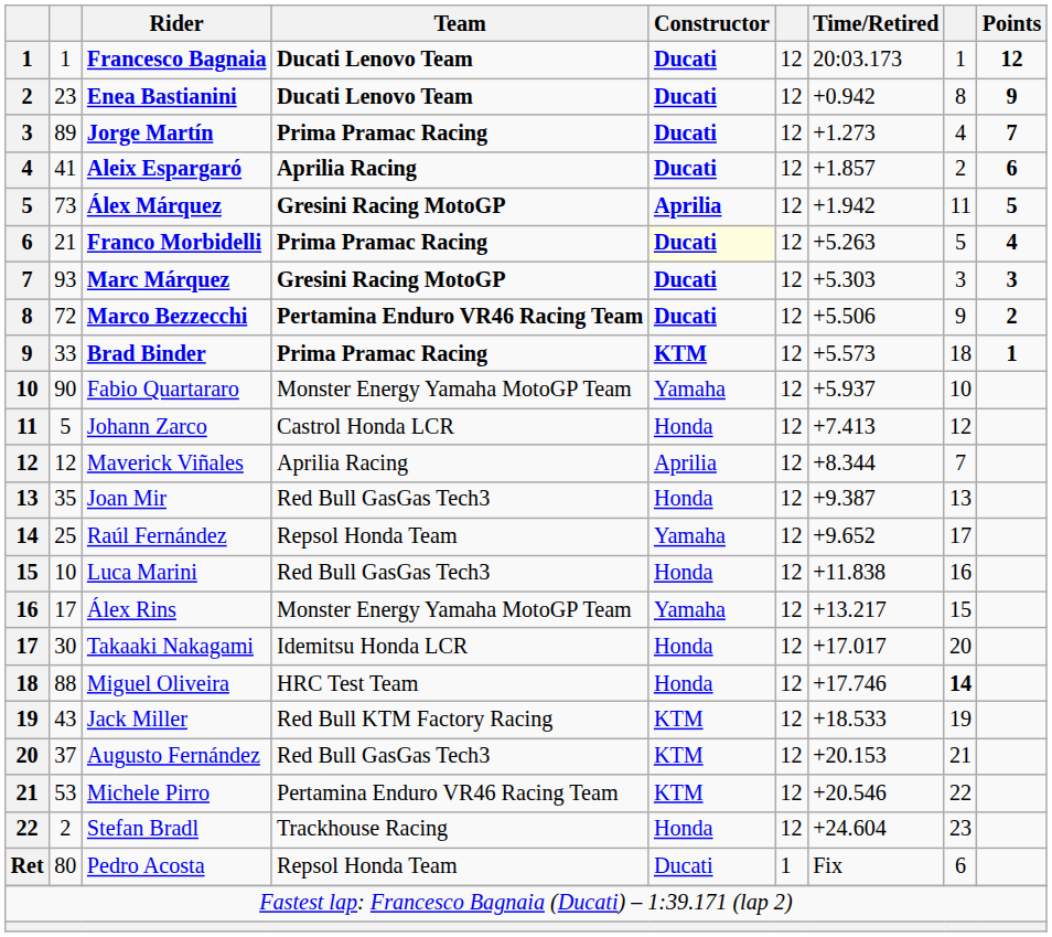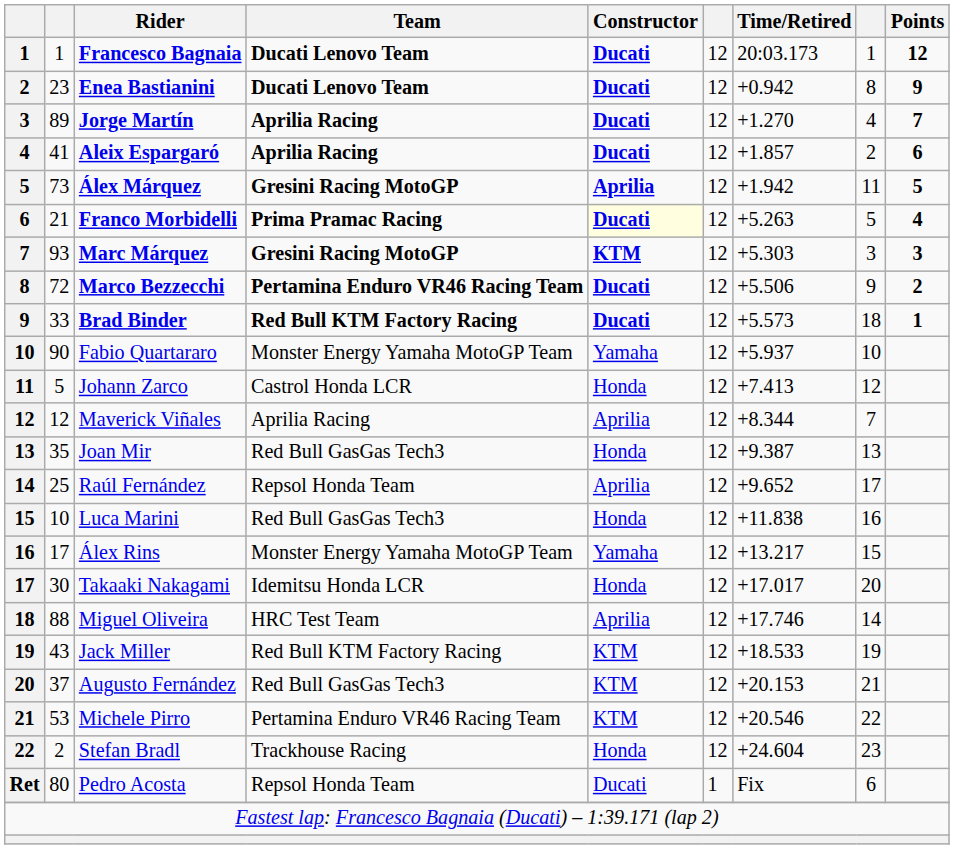 <table class="wikitable sortable" style="font-size: 85%;">
 <tr>
 <th scope="col"></th>
 <th scope="col"></th>
 <th scope="col">Rider</th>
 <th scope="col">Team</th>
 <th scope="col">Constructor</th>
 <th class="unsortable" scope="col"></th>
 <th class="unsortable" scope="col">Time/Retired</th>
 <th scope="col"></th>
 <th scope="col">Points</th>
 </tr>
 <tr>
 <th scope="row">1</th>
 <td align="center">1</td>
 <td data-sort-value="bagnaia"> <strong><a href='#'>Francesco Bagnaia</a></strong></td>
 <td><strong>Ducati Lenovo Team</strong></td>
 <td><strong><a href='#'>Ducati</a></strong></td>
 <td>12</td>
 <td>20:03.173</td>
 <td align="center">1</td>
 <td align="center"><strong>12</strong></td>
 </tr>
 <tr>
 <th scope="row">2</th>
 <td align="center">23</td>
 <td data-sort-value="bastianini"> <strong><a href='#'>Enea Bastianini</a></strong></td>
 <td><strong>Ducati Lenovo Team</strong></td>
 <td><strong><a href='#'>Ducati</a></strong></td>
 <td>12</td>
 <td>+0.942</td>
 <td align="center">8</td>
 <td align="center"><strong>9</strong></td>
 </tr>
 <tr>
 <th scope="row">3</th>
 <td align="center">89</td>
 <td data-sort-value="martin"> <strong><a href='#'>Jorge Martín</a></strong></td>
-<td><strong>Prima Pramac Racing</strong></td>
+<td><strong>Aprilia Racing</strong></td>
 <td><strong><a href='#'>Ducati</a></strong></td>
 <td>12</td>
-<td>+1.273</td>
+<td>+1.270</td>
 <td align="center">4</td>
 <td align="center"><strong>7</strong></td>
 </tr>
 <tr>
 <th scope="row">4</th>
 <td align="center">41</td>
 <td data-sort-value="EspargaroA"><strong> <a href='#'>Aleix Espargaró</a></strong></td>
 <td><strong>Aprilia Racing</strong></td>
 <td><strong><a href='#'>Ducati</a></strong></td>
 <td>12</td>
 <td>+1.857</td>
 <td align="center">2</td>
 <td align="center"><strong>6</strong></td>
 </tr>
 <tr>
 <th scope="row">5</th>
 <td align="center">73</td>
 <td data-sort-value="marqueza"><strong> <a href='#'>Álex Márquez</a></strong></td>
 <td><strong>Gresini Racing MotoGP</strong></td>
 <td><strong><a href='#'>Aprilia</a></strong></td>
 <td>12</td>
 <td>+1.942</td>
 <td align="center">11</td>
 <td align="center"><strong>5</strong></td>
 </tr>
 <tr>
 <th scope="row">6</th>
 <td align="center">21</td>
 <td data-sort-value="morbidelli"><strong> <a href='#'>Franco Morbidelli</a></strong></td>
 <td><strong>Prima Pramac Racing</strong></td>
 <td style="background: lightyellow;"><strong><a href='#'>Ducati</a></strong></td>
 <td>12</td>
 <td>+5.263</td>
 <td align="center">5</td>
 <td align="center"><strong>4</strong></td>
 </tr>
 <tr>
 <th scope="row">7</th>
 <td align="center">93</td>
 <td data-sort-value="marquezm"> <strong><a href='#'>Marc Márquez</a></strong></td>
 <td><strong>Gresini Racing MotoGP</strong></td>
-<td><strong><a href='#'>Ducati</a></strong></td>
+<td><strong><a href='#'>KTM</a></strong></td>
 <td>12</td>
 <td>+5.303</td>
 <td align="center">3</td>
 <td align="center"><strong>3</strong></td>
 </tr>
 <tr>
 <th scope="row">8</th>
 <td align="center">72</td>
 <td data-sort-value="Bezzecchi"><strong> <a href='#'>Marco Bezzecchi</a></strong></td>
 <td><strong>Pertamina Enduro VR46 Racing Team</strong></td>
 <td><strong><a href='#'>Ducati</a></strong></td>
 <td>12</td>
 <td>+5.506</td>
 <td align="center">9</td>
 <td align="center"><strong>2</strong></td>
 </tr>
 <tr>
 <th scope="row">9</th>
 <td align="center">33</td>
 <td data-sort-value="Binder"> <strong><a href='#'>Brad Binder</a></strong></td>
-<td><strong>Prima Pramac Racing</strong></td>
-<td><strong><a href='#'>KTM</a></strong></td>
+<td><strong>Red Bull KTM Factory Racing</strong></td>
+<td><strong><a href='#'>Ducati</a></strong></td>
 <td>12</td>
 <td>+5.573</td>
 <td align="center">18</td>
 <td align="center"><strong>1</strong></td>
 </tr>
 <tr>
 <th scope="row">10</th>
 <td align="center">90</td>
 <td data-sort-value="Quartararo"> <a href='#'>Fabio Quartararo</a></td>
 <td>Monster Energy Yamaha MotoGP Team</td>
 <td><a href='#'>Yamaha</a></td>
 <td>12</td>
 <td>+5.937</td>
 <td align="center">10</td>
 <td align="center"></td>
 </tr>
 <tr>
 <th scope="row">11</th>
 <td align="center">5</td>
 <td data-sort-value="zarco"> <a href='#'>Johann Zarco</a></td>
 <td>Castrol Honda LCR</td>
 <td><a href='#'>Honda</a></td>
 <td>12</td>
 <td>+7.413</td>
 <td align="center">12</td>
 <td align="center"></td>
 </tr>
 <tr>
 <th scope="row">12</th>
 <td align="center">12</td>
 <td data-sort-value="Vinales"> <a href='#'>Maverick Viñales</a></td>
 <td>Aprilia Racing</td>
 <td><a href='#'>Aprilia</a></td>
 <td>12</td>
 <td>+8.344</td>
 <td align="center">7</td>
 <td align="center"></td>
 </tr>
 <tr>
 <th scope="row">13</th>
 <td align="center">35</td>
 <td data-sort-value="mir"> <a href='#'>Joan Mir</a></td>
 <td>Red Bull GasGas Tech3</td>
 <td><a href='#'>Honda</a></td>
 <td>12</td>
 <td>+9.387</td>
 <td align="center">13</td>
 <td align="center"></td>
 </tr>
 <tr>
 <th scope="row">14</th>
 <td align="center">25</td>
 <td data-sort-value="fernandezr"> <a href='#'>Raúl Fernández</a></td>
 <td>Repsol Honda Team</td>
-<td><a href='#'>Yamaha</a></td>
+<td><a href='#'>Aprilia</a></td>
 <td>12</td>
 <td>+9.652</td>
 <td align="center">17</td>
 <td align="center"></td>
 </tr>
 <tr>
 <th scope="row">15</th>
 <td align="center">10</td>
 <td data-sort-value="marini"> <a href='#'>Luca Marini</a></td>
 <td>Red Bull GasGas Tech3</td>
 <td><a href='#'>Honda</a></td>
 <td>12</td>
 <td>+11.838</td>
 <td align="center">16</td>
 <td align="center"></td>
 </tr>
 <tr>
 <th scope="row">16</th>
 <td align="center">17</td>
 <td data-sort-value="rins"> <a href='#'>Álex Rins</a></td>
 <td>Monster Energy Yamaha MotoGP Team</td>
 <td><a href='#'>Yamaha</a></td>
 <td>12</td>
 <td>+13.217</td>
 <td align="center">15</td>
 <td align="center"></td>
 </tr>
 <tr>
 <th scope="row">17</th>
 <td align="center">30</td>
 <td data-sort-value="Nakagami"> <a href='#'>Takaaki Nakagami</a></td>
 <td>Idemitsu Honda LCR</td>
 <td><a href='#'>Honda</a></td>
 <td>12</td>
 <td>+17.017</td>
 <td align="center">20</td>
 <td align="center"></td>
 </tr>
 <tr>
 <th scope="row">18</th>
 <td align="center">88</td>
 <td data-sort-value="oliveira"> <a href='#'>Miguel Oliveira</a></td>
 <td>HRC Test Team</td>
-<td><a href='#'>Honda</a></td>
+<td><a href='#'>Aprilia</a></td>
 <td>12</td>
 <td>+17.746</td>
-<td align="center"><strong>14</strong></td>
+<td align="center">14</td>
 <td align="center"></td>
 </tr>
 <tr>
 <th scope="row">19</th>
 <td align="center">43</td>
 <td data-sort-value="miller"> <a href='#'>Jack Miller</a></td>
 <td>Red Bull KTM Factory Racing</td>
 <td><a href='#'>KTM</a></td>
 <td>12</td>
 <td>+18.533</td>
 <td align="center">19</td>
 <td align="center"></td>
 </tr>
 <tr>
 <th scope="row">20</th>
 <td align="center">37</td>
 <td data-sort-value="FernandezA"> <a href='#'>Augusto Fernández</a></td>
 <td>Red Bull GasGas Tech3</td>
 <td><a href='#'>KTM</a></td>
 <td>12</td>
 <td>+20.153</td>
 <td align="center">21</td>
 <td align="center"></td>
 </tr>
 <tr>
 <th scope="row">21</th>
 <td align="center">53</td>
 <td data-sort-value="Pirro"> <a href='#'>Michele Pirro</a></td>
 <td>Pertamina Enduro VR46 Racing Team</td>
 <td><a href='#'>KTM</a></td>
 <td>12</td>
 <td>+20.546</td>
 <td align="center">22</td>
 <td align="center"></td>
 </tr>
 <tr>
 <th scope="row">22</th>
 <td align="center">2</td>
 <td data-sort-value="Bradl"> <a href='#'>Stefan Bradl</a></td>
 <td>Trackhouse Racing</td>
 <td><a href='#'>Honda</a></td>
 <td>12</td>
 <td>+24.604</td>
 <td align="center">23</td>
 <td align="center"></td>
 </tr>
 <tr>
 <th scope="row">Ret</th>
 <td align="center">80</td>
 <td data-sort-value="Acosta"> <a href='#'>Pedro Acosta</a></td>
 <td>Repsol Honda Team</td>
 <td><a href='#'>Ducati</a></td>
 <td>1</td>
 <td>Fix</td>
 <td align="center">6</td>
 <td align="center"></td>
 </tr>
 <tr>
 </tr>
 <tr class="sortbottom">
 <td colspan="9" style="text-align:center"><em><a href='#'>Fastest lap</a>:  <a href='#'>Francesco Bagnaia</a> (<a href='#'>Ducati</a>) – 1:39.171 (lap 2)</em></td>
 </tr>
 <tr class="sortbottom">
 <th colspan="9"></th>
 </tr>
 </table>
